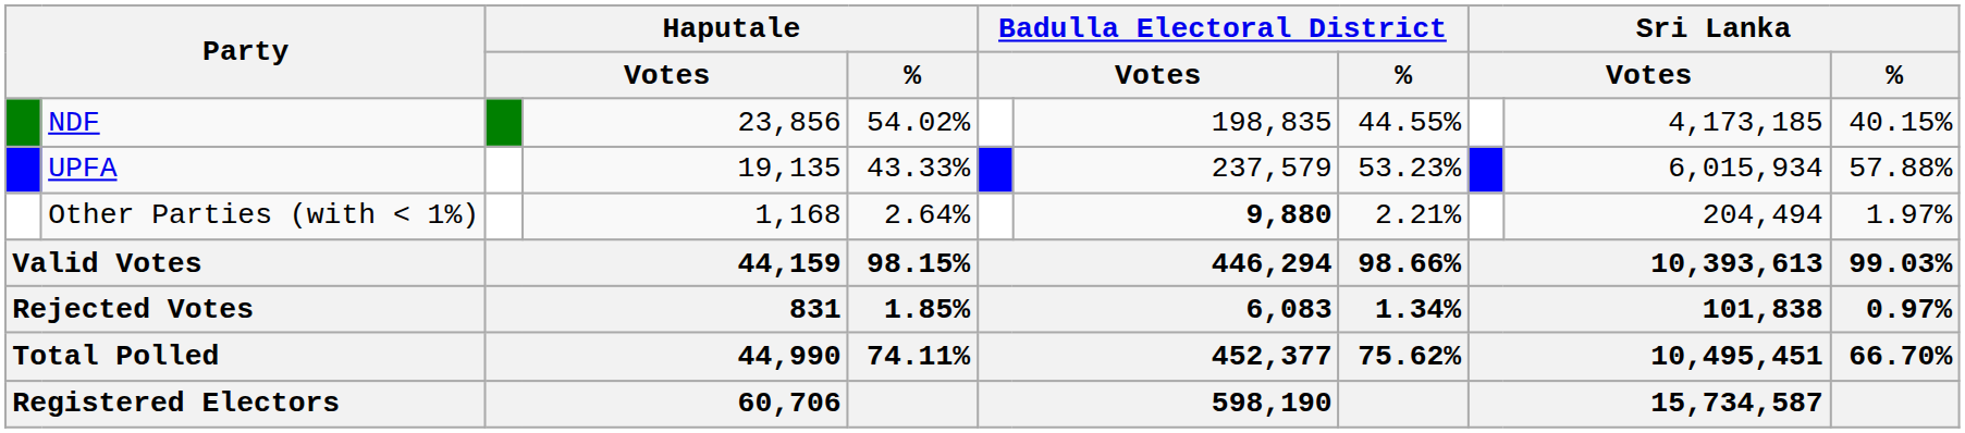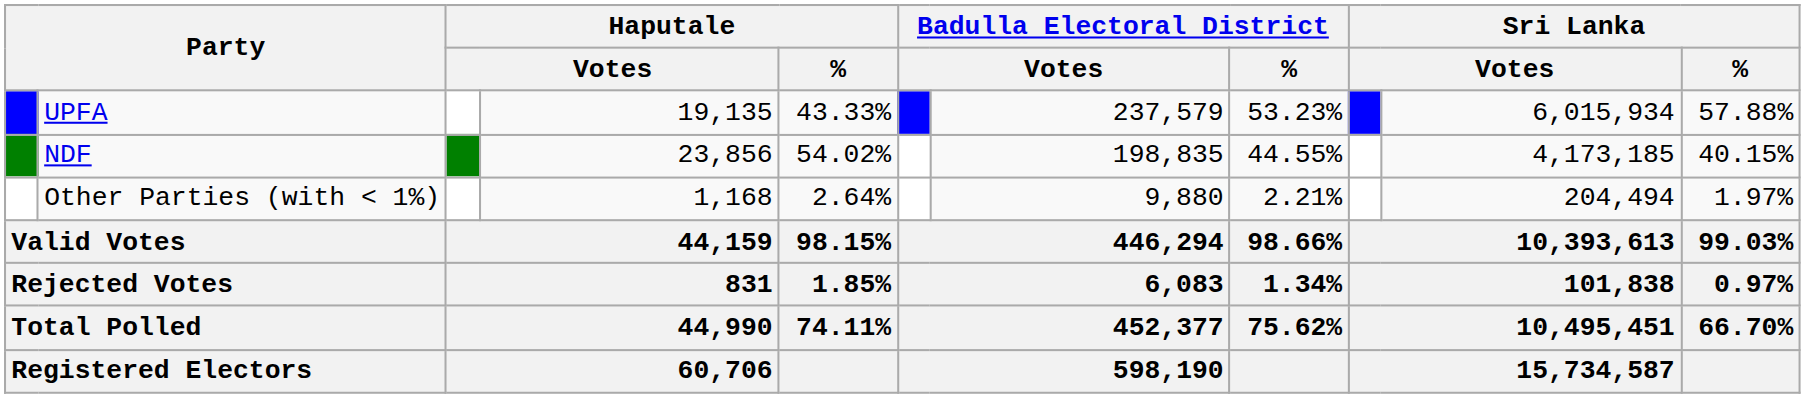 <table class="wikitable">
 <tr>
 <th colspan="2" width="144px"rowspan="2">Party</th>
 <th colspan="3" width="216px">Haputale</th>
 <th colspan="3" width="216px"><a href='#'>Badulla Electoral District</a></th>
 <th colspan="3" width="216px">Sri Lanka</th>
 </tr>
 <tr>
 <th colspan="2" width="144px">Votes</th>
 <th>%</th>
 <th colspan="2" width="144px">Votes</th>
 <th>%</th>
 <th colspan="2" width="144px">Votes</th>
 <th>%</th>
 </tr>
 <tr>
+<td style="background-color:blue;" width="10px"></td>
+<td style="text-align:left;"><a href='#'>UPFA</a></td>
+<td style="background-color:white;" width="10px"></td>
+<td style="text-align:right;">19,135</td>
+<td style="text-align:right;">43.33%</td>
+<td style="background-color:blue;" width="10px"></td>
+<td style="text-align:right;">237,579</td>
+<td style="text-align:right;">53.23%</td>
+<td style="background-color:blue;" width="10px"></td>
+<td style="text-align:right;">6,015,934</td>
+<td style="text-align:right;">57.88%</td>
+</tr>
+<tr>
 <td style="background-color:green;" width="10px"></td>
 <td style="text-align:left;"><a href='#'>NDF</a></td>
 <td style="background-color:green;" width="10px"></td>
 <td style="text-align:right;">23,856</td>
 <td style="text-align:right;">54.02%</td>
 <td style="background-color:white;" width="10px"></td>
 <td style="text-align:right;">198,835</td>
 <td style="text-align:right;">44.55%</td>
 <td style="background-color:white;" width="10px"></td>
 <td style="text-align:right;">4,173,185</td>
 <td style="text-align:right;">40.15%</td>
 </tr>
 <tr>
-<td style="background-color:blue;" width="10px"></td>
-<td style="text-align:left;"><a href='#'>UPFA</a></td>
-<td style="background-color:white;" width="10px"></td>
-<td style="text-align:right;">19,135</td>
-<td style="text-align:right;">43.33%</td>
-<td style="background-color:blue;" width="10px"></td>
-<td style="text-align:right;">237,579</td>
-<td style="text-align:right;">53.23%</td>
-<td style="background-color:blue;" width="10px"></td>
-<td style="text-align:right;">6,015,934</td>
-<td style="text-align:right;">57.88%</td>
-</tr>
-<tr>
 <td style="background-color:white;" width="10px"></td>
 <td style="text-align:left;">Other Parties (with < 1%)</td>
 <td style="background-color:white;" width="10px"></td>
 <td style="text-align:right;">1,168</td>
 <td style="text-align:right;">2.64%</td>
 <td style="background-color:white;" width="10px"></td>
-<td style="text-align:right;"><strong>9,880</strong></td>
+<td style="text-align:right;">9,880</td>
 <td style="text-align:right;">2.21%</td>
 <td style="background-color:white;" width="10px"></td>
 <td style="text-align:right;">204,494</td>
 <td style="text-align:right;">1.97%</td>
 </tr>
 <tr>
 <th colspan="2" width="144px"style="text-align:left;">Valid Votes</th>
 <th style="text-align:right;"colspan="2" width="144px">44,159</th>
 <th style="text-align:right;">98.15%</th>
 <th style="text-align:right;"colspan="2" width="144px">446,294</th>
 <th style="text-align:right;">98.66%</th>
 <th style="text-align:right;"colspan="2" width="144px">10,393,613</th>
 <th style="text-align:right;">99.03%</th>
 </tr>
 <tr>
 <th colspan="2" width="144px"style="text-align:left;">Rejected Votes</th>
 <th style="text-align:right;"colspan="2" width="144px">831</th>
 <th style="text-align:right;">1.85%</th>
 <th style="text-align:right;"colspan="2" width="144px">6,083</th>
 <th style="text-align:right;">1.34%</th>
 <th style="text-align:right;"colspan="2" width="144px">101,838</th>
 <th style="text-align:right;">0.97%</th>
 </tr>
 <tr>
 <th colspan="2" width="144px"style="text-align:left;">Total Polled</th>
 <th style="text-align:right;"colspan="2" width="144px">44,990</th>
 <th style="text-align:right;">74.11%</th>
 <th style="text-align:right;"colspan="2" width="144px">452,377</th>
 <th style="text-align:right;">75.62%</th>
 <th style="text-align:right;"colspan="2" width="144px">10,495,451</th>
 <th style="text-align:right;">66.70%</th>
 </tr>
 <tr>
 <th colspan="2" width="144px"style="text-align:left;">Registered Electors</th>
 <th style="text-align:right;"colspan="2" width="144px">60,706</th>
 <th></th>
 <th style="text-align:right;"colspan="2" width="144px">598,190</th>
 <th></th>
 <th style="text-align:right;"colspan="2" width="144px">15,734,587</th>
 <th></th>
 </tr>
 </table>
